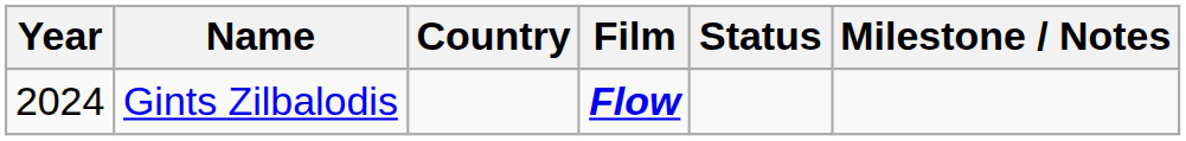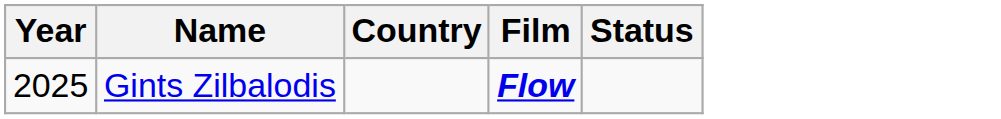 <table class="wikitable">
 <tr>
 <th scope=col>Year</th>
 <th scope=col>Name</th>
 <th scope=col>Country</th>
 <th scope=col>Film</th>
 <th scope=col>Status</th>
-<th scope=col>Milestone / Notes</th>
 </tr>
 <tr>
-<td>2024</td>
+<td>2025</td>
 <td><a href='#'>Gints Zilbalodis</a></td>
 <td></td>
 <td><strong><em><a href='#'>Flow</a></em></strong></td>
 <td></td>
-<td></td>
 </tr>
 </table>
